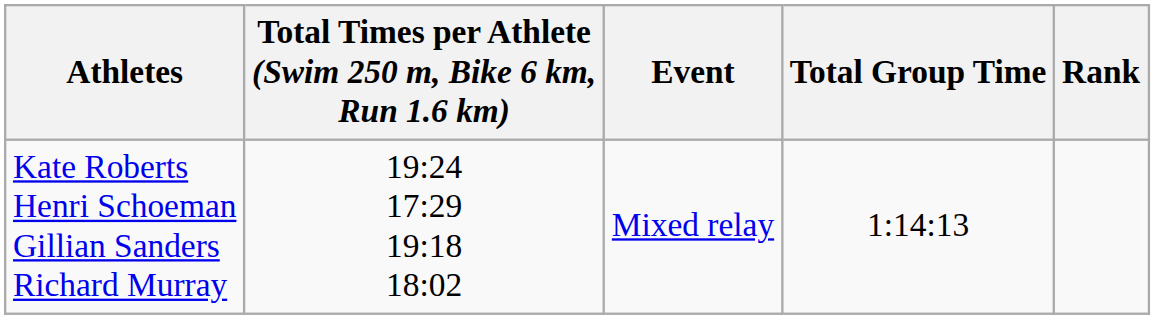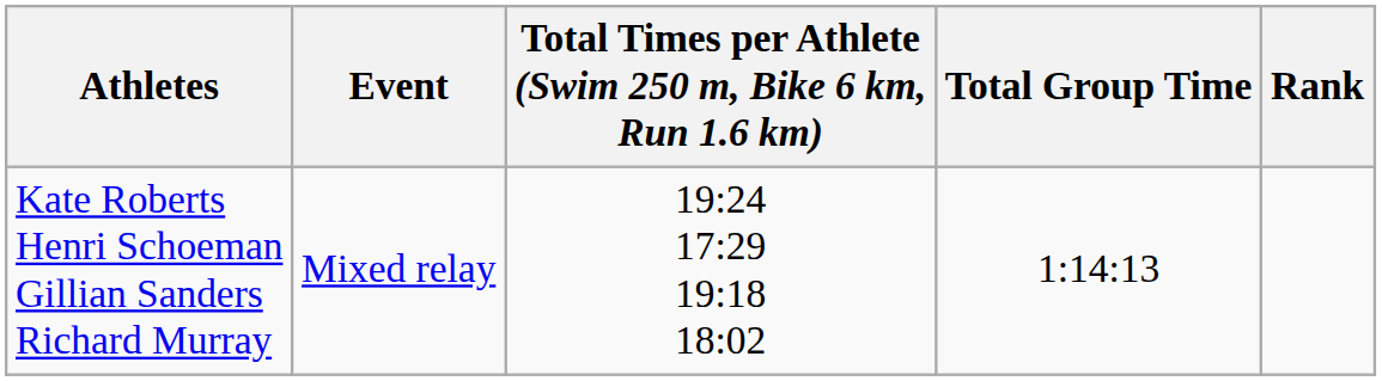 <table class="wikitable" border="1" style="font-size:90%">
 <tr>
 <th>Athletes</th>
+<th>Event</th>
 <th>Total Times per Athlete <br> <em>(Swim 250 m, Bike 6 km, <br> Run 1.6 km)</em></th>
-<th>Event</th>
 <th>Total Group Time</th>
 <th>Rank</th>
 </tr>
 <tr>
 <td><a href='#'>Kate Roberts</a><br><a href='#'>Henri Schoeman</a><br><a href='#'>Gillian Sanders</a><br><a href='#'>Richard Murray</a></td>
+<td align="center"><a href='#'>Mixed relay</a></td>
 <td align="center">19:24<br>17:29<br>19:18<br>18:02</td>
-<td align="center"><a href='#'>Mixed relay</a></td>
 <td align="center">1:14:13</td>
 <td align="center"></td>
 </tr>
 </table>
